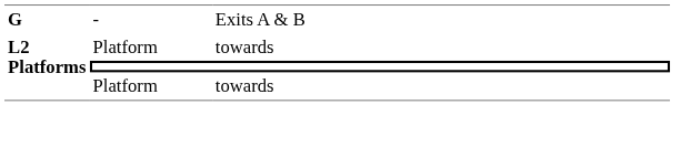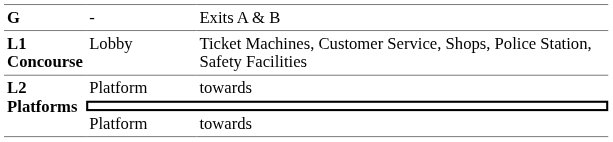 <table border=0 cellspacing=0 cellpadding=3>
 <tr>
 <td style="border-top:solid 1px gray;" width=50 valign=top><strong>G</strong></td>
 <td style="border-top:solid 1px gray;" width=100 valign=top>-</td>
 <td style="border-top:solid 1px gray;" width=390 valign=top>Exits A & B</td>
+</tr>
+<tr>
+<td style="border-bottom:solid 1px gray; border-top:solid 1px gray;" valign=top><strong>L1<br>Concourse</strong></td>
+<td style="border-bottom:solid 1px gray; border-top:solid 1px gray;" valign=top>Lobby</td>
+<td style="border-bottom:solid 1px gray; border-top:solid 1px gray;" valign=top>Ticket Machines, Customer Service, Shops, Police Station, Safety Facilities</td>
 </tr>
 <tr>
 <td style="border-bottom:solid 1px gray;" rowspan=3 valign=top><strong>L2<br>Platforms</strong></td>
 <td>Platform </td>
 <td>  towards  </td>
 </tr>
 <tr>
 <td style="border-right:solid 2px black;border-left:solid 2px black;border-top:solid 2px black;border-bottom:solid 2px black;text-align:center;" colspan=2></td>
 </tr>
 <tr>
 <td style="border-bottom:solid 1px gray;">Platform </td>
 <td style="border-bottom:solid 1px gray;"> towards   </td>
 </tr>
 </table>
